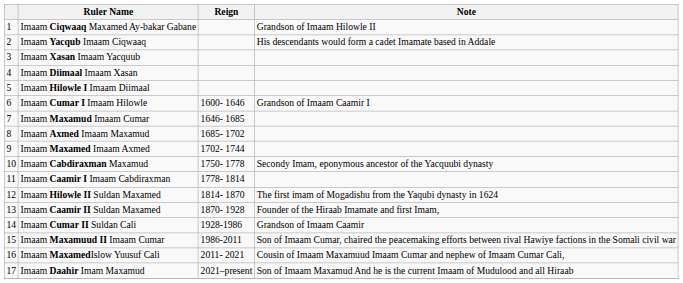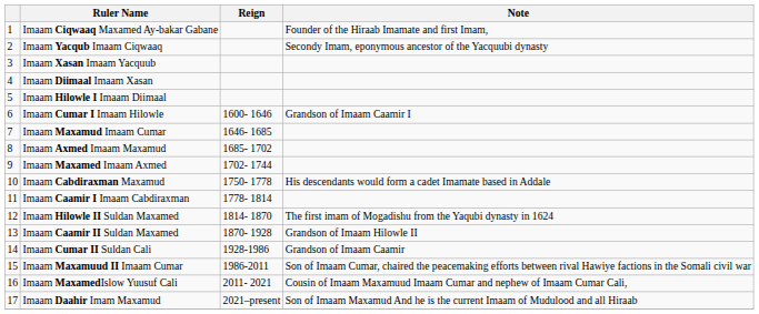 <table class="wikitable">
 <tr>
 <th></th>
 <th>Ruler Name</th>
 <th>Reign</th>
 <th>Note</th>
 </tr>
 <tr>
 <td>1</td>
 <td style=white-space:nowrap>Imaam <strong>Ciqwaaq</strong> Maxamed Ay-bakar Gabane</td>
 <td style=white-space:nowrap></td>
-<td>Grandson of Imaam Hilowle II</td>
+<td>Founder of the Hiraab Imamate and first Imam,</td>
 </tr>
 <tr>
 <td>2</td>
 <td style=white-space:nowrap>Imaam <strong>Yacqub</strong> Imaam Ciqwaaq</td>
 <td style=white-space:nowrap></td>
-<td>His descendants would form a cadet Imamate based in Addale</td>
+<td>Secondy Imam, eponymous ancestor of the Yacquubi dynasty</td>
 </tr>
 <tr>
 <td>3</td>
 <td style=white-space:nowrap>Imaam <strong>Xasan</strong> Imaam Yacquub</td>
 <td style=white-space:nowrap></td>
 <td></td>
 </tr>
 <tr>
 <td>4</td>
 <td style=white-space:nowrap>Imaam <strong>Diimaal</strong> Imaam Xasan</td>
 <td style=white-space:nowrap></td>
 <td></td>
 </tr>
 <tr>
 <td>5</td>
 <td style=white-space:nowrap>Imaam <strong>Hilowle I</strong> Imaam Diimaal</td>
 <td style=white-space:nowrap></td>
 <td></td>
 </tr>
 <tr>
 <td>6</td>
 <td style=white-space:nowrap>Imaam <strong>Cumar I</strong> Imaam Hilowle</td>
 <td>1600- 1646</td>
 <td>Grandson of Imaam Caamir I</td>
 </tr>
 <tr>
 <td>7</td>
 <td style=white-space:nowrap>Imaam <strong>Maxamud</strong> Imaam Cumar</td>
 <td>1646- 1685</td>
 <td></td>
 </tr>
 <tr>
 <td>8</td>
 <td style=white-space:nowrap>Imaam <strong>Axmed</strong> Imaam Maxamud</td>
 <td>1685- 1702</td>
 </tr>
 <tr>
 <td>9</td>
 <td style=white-space:nowrap>Imaam <strong>Maxamed</strong> Imaam Axmed</td>
 <td>1702- 1744</td>
 <td></td>
 </tr>
 <tr>
 <td>10</td>
 <td style=white-space:nowrap>Imaam <strong>Cabdiraxman</strong>  Maxamud</td>
 <td>1750- 1778</td>
-<td>Secondy Imam, eponymous ancestor of the Yacquubi dynasty</td>
+<td>His descendants would form a cadet Imamate based in Addale</td>
 </tr>
 <tr>
 <td>11</td>
 <td style=white-space:nowrap>Imaam <strong>Caamir I</strong> Imaam Cabdiraxman</td>
 <td>1778- 1814</td>
 <td></td>
 </tr>
 <tr>
 <td>12</td>
 <td style=white-space:nowrap>Imaam <strong>Hilowle II</strong> Suldan Maxamed</td>
 <td>1814- 1870</td>
 <td>The first imam of Mogadishu from the Yaqubi dynasty in 1624</td>
 </tr>
 <tr>
 <td>13</td>
 <td style=white-space:nowrap>Imaam <strong>Caamir II</strong> Suldan Maxamed</td>
 <td>1870- 1928</td>
-<td>Founder of the Hiraab Imamate and first Imam,</td>
+<td>Grandson of Imaam Hilowle II</td>
 </tr>
 <tr>
 <td>14</td>
 <td style=white-space:nowrap>Imaam <strong>Cumar II</strong> Suldan Cali</td>
 <td>1928-1986</td>
 <td>Grandson of Imaam Caamir</td>
 </tr>
 <tr>
 <td>15</td>
 <td style=white-space:nowrap>Imaam <strong>Maxamuud II</strong> Imaam Cumar</td>
 <td>1986-2011</td>
 <td>Son of Imaam Cumar, chaired the peacemaking efforts between rival Hawiye factions in the Somali civil war</td>
 </tr>
 <tr>
 <td>16</td>
 <td style=white-space:nowrap>Imaam <strong>Maxamed</strong>Islow Yuusuf Cali</td>
 <td>2011- 2021</td>
 <td>Cousin of Imaam Maxamuud Imaam Cumar and nephew of Imaam Cumar Cali,</td>
 </tr>
 <tr>
 <td>17</td>
 <td style=white-space:nowrap>Imaam <strong>Daahir</strong> Imam Maxamud</td>
 <td>2021–present</td>
 <td>Son of Imaam Maxamud And he is the current Imaam of Mudulood and all Hiraab</td>
 </tr>
 <tr>
 </tr>
 </table>
